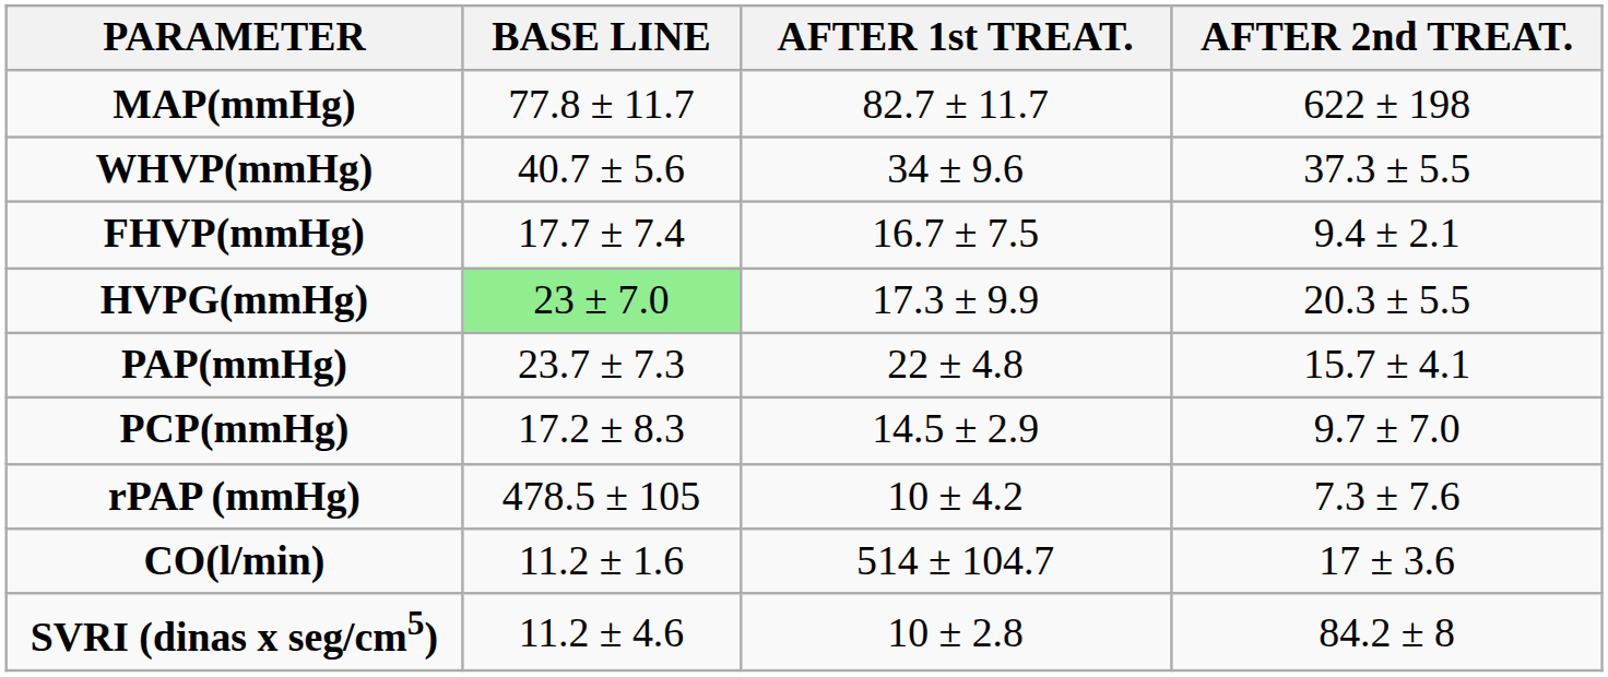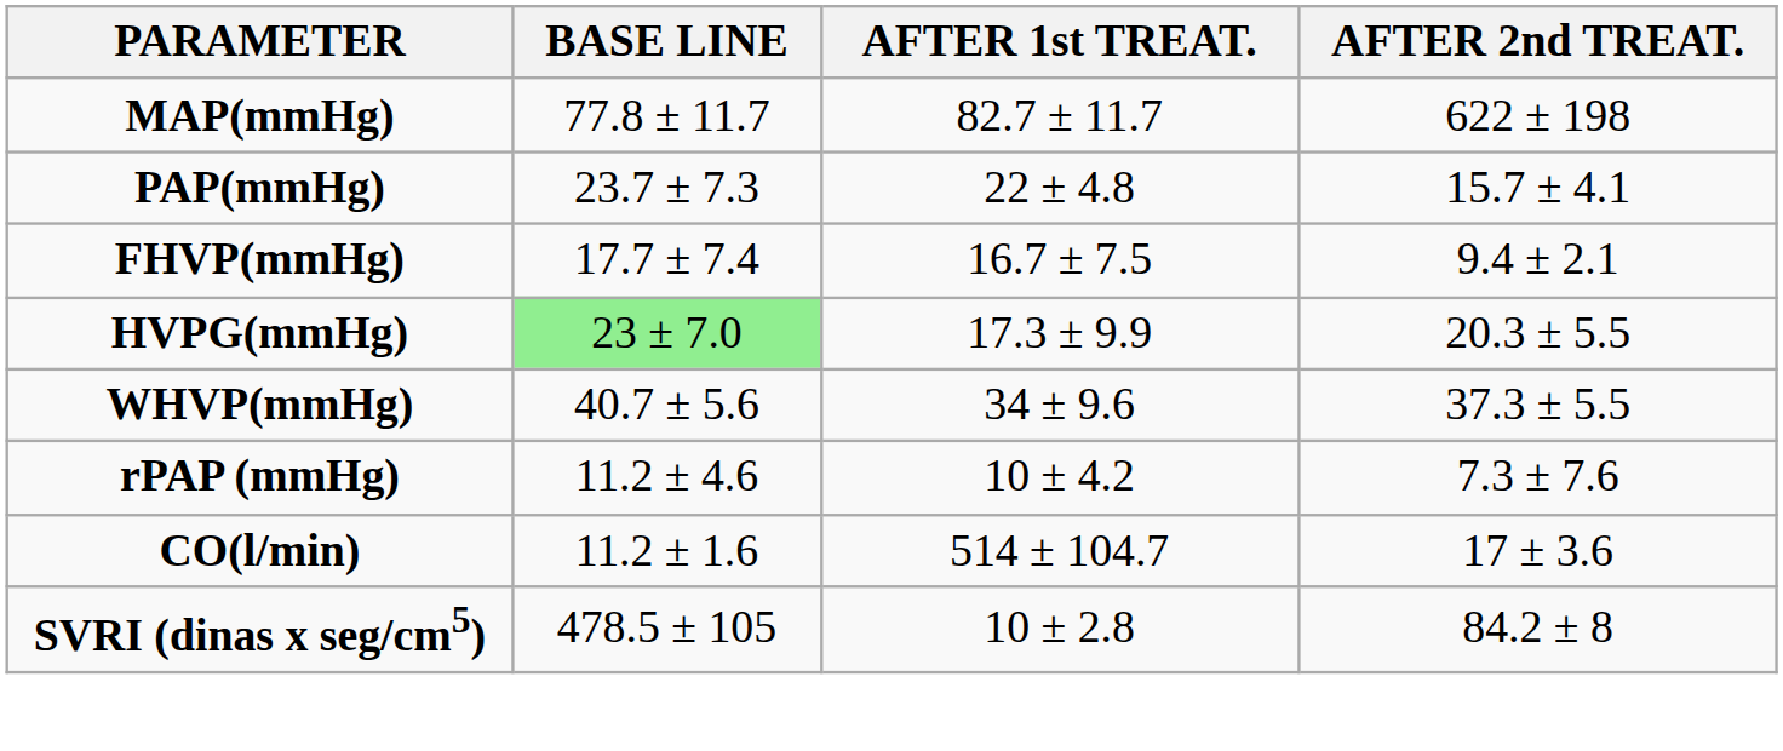 <table class="wikitable" style="text-align: center; margin: 1em auto 1em auto;">
 <tr>
 <th>PARAMETER</th>
 <th>BASE LINE</th>
 <th>AFTER 1st TREAT.</th>
 <th>AFTER 2nd TREAT.</th>
 </tr>
 <tr>
 <td width="170pt"><strong>MAP(mmHg)</strong></td>
 <td width="100pt">77.8 ± 11.7</td>
 <td width="160pt">82.7 ± 11.7</td>
 <td>622 ± 198</td>
 </tr>
 <tr>
-<td><strong>WHVP(mmHg)</strong></td>
-<td>40.7 ± 5.6</td>
-<td>34 ± 9.6</td>
-<td>37.3 ± 5.5</td>
+<td><strong>PAP(mmHg)</strong></td>
+<td>23.7 ± 7.3</td>
+<td>22 ± 4.8</td>
+<td>15.7 ± 4.1</td>
 </tr>
 <tr>
 <td><strong>FHVP(mmHg)</strong></td>
 <td>17.7 ± 7.4</td>
 <td>16.7 ± 7.5</td>
 <td>9.4 ± 2.1</td>
 </tr>
 <tr>
 <td><strong>HVPG(mmHg)</strong></td>
 <td style="background: lightgreen;">23 ± 7.0</td>
 <td>17.3 ± 9.9</td>
 <td>20.3 ± 5.5</td>
 </tr>
 <tr>
-<td><strong>PAP(mmHg)</strong></td>
-<td>23.7 ± 7.3</td>
-<td>22 ± 4.8</td>
-<td>15.7 ± 4.1</td>
-</tr>
-<tr>
-<td><strong>PCP(mmHg)</strong></td>
-<td>17.2 ± 8.3</td>
-<td>14.5 ± 2.9</td>
-<td>9.7 ± 7.0</td>
+<td><strong>WHVP(mmHg)</strong></td>
+<td>40.7 ± 5.6</td>
+<td>34 ± 9.6</td>
+<td>37.3 ± 5.5</td>
 </tr>
 <tr>
 <td><strong>rPAP (mmHg)</strong></td>
-<td>478.5 ± 105</td>
+<td>11.2 ± 4.6</td>
 <td>10 ± 4.2</td>
 <td>7.3 ± 7.6</td>
 </tr>
 <tr>
 <td><strong>CO(l/min)</strong></td>
 <td>11.2 ± 1.6</td>
 <td>514 ± 104.7</td>
 <td>17 ± 3.6</td>
 </tr>
 <tr>
 <td><strong>SVRI (dinas x seg/cm<sup>5</sup>)</strong></td>
-<td>11.2 ± 4.6</td>
+<td>478.5 ± 105</td>
 <td>10 ± 2.8</td>
 <td width="160pt">84.2 ± 8</td>
 </tr>
 </table>
